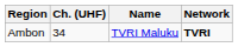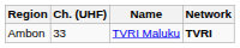 <table class="wikitable">
 <tr>
 <th>Region</th>
 <th>Ch. (UHF)</th>
 <th>Name</th>
 <th>Network</th>
 </tr>
 <tr>
 <td>Ambon</td>
-<td>34</td>
+<td>33</td>
 <td><a href='#'>TVRI Maluku</a></td>
 <td><strong>TVRI</strong></td>
 </tr>
 </table>
